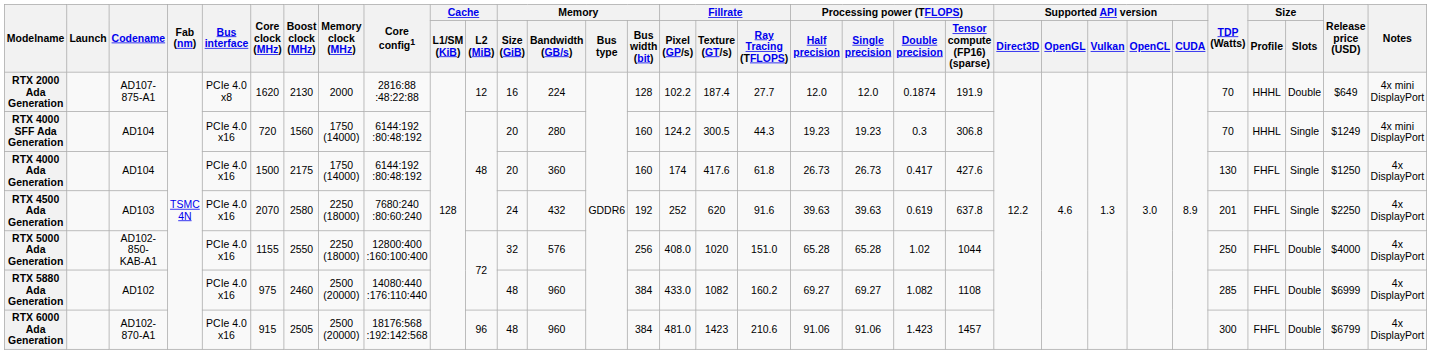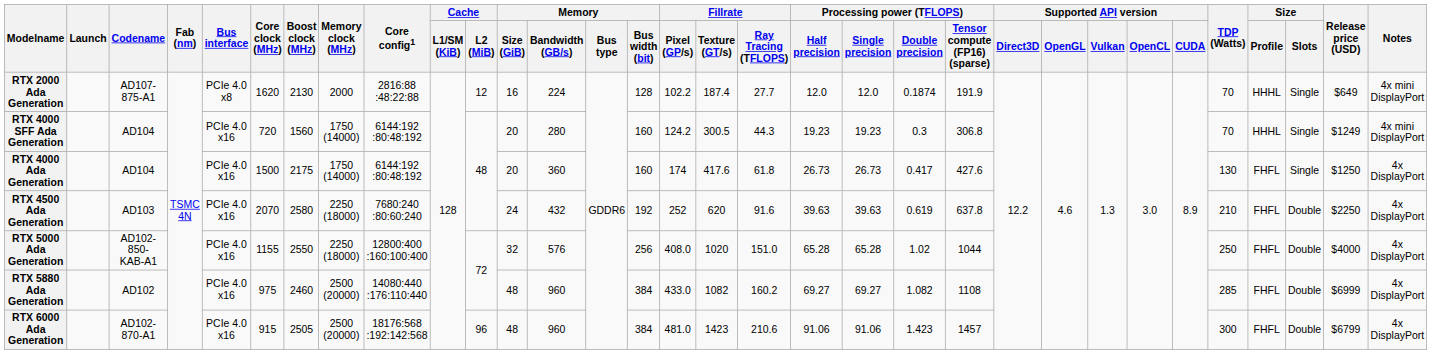 <table class="mw-datatable wikitable sortable sort-under" style="font-size:85%; text-align:center;">
 <tr>
 <th rowspan="2">Modelname</th>
 <th rowspan="2">Launch</th>
 <th rowspan="2"><a href='#'>Codename</a></th>
 <th rowspan="2">Fab (<a href='#'>nm</a>)</th>
 <th rowspan="2"><a href='#'>Bus</a> <a href='#'>interface</a></th>
 <th rowspan="2">Core clock (<a href='#'>MHz</a>)</th>
 <th rowspan="2">Boost clock (<a href='#'>MHz</a>)</th>
 <th rowspan="2">Memory clock (<a href='#'>MHz</a>)</th>
 <th rowspan="2">Core config<sup>1</sup></th>
 <th colspan="2"><a href='#'>Cache</a></th>
 <th colspan="4">Memory</th>
 <th colspan="3"><a href='#'>Fillrate</a></th>
 <th colspan="4">Processing power (T<a href='#'>FLOPS</a>) </th>
 <th colspan="5">Supported <a href='#'>API</a> version</th>
 <th rowspan="2"><a href='#'>TDP</a> (Watts)</th>
 <th colspan="2">Size</th>
 <th rowspan="2">Release price (USD)</th>
 <th rowspan="2">Notes</th>
 </tr>
 <tr>
 <th>L1/SM (<a href='#'>KiB</a>)</th>
 <th>L2<br>(<a href='#'>MiB</a>)</th>
 <th>Size (<a href='#'>GiB</a>)</th>
 <th>Bandwidth (<a href='#'>GB/s</a>)</th>
 <th>Bus type</th>
 <th>Bus width (<a href='#'>bit</a>)</th>
 <th>Pixel (<a href='#'>GP</a>/s)</th>
 <th>Texture (<a href='#'>GT</a>/s)</th>
 <th><a href='#'>Ray Tracing</a> (T<a href='#'>FLOPS</a>)</th>
 <th><a href='#'>Half precision</a></th>
 <th><a href='#'>Single precision</a></th>
 <th><a href='#'>Double precision</a></th>
 <th><a href='#'>Tensor</a> compute (FP16) (sparse)</th>
 <th><a href='#'>Direct3D</a></th>
 <th><a href='#'>OpenGL</a></th>
 <th><a href='#'>Vulkan</a></th>
 <th><a href='#'>OpenCL</a></th>
 <th><a href='#'>CUDA</a></th>
 <th>Profile</th>
 <th>Slots</th>
 </tr>
 <tr>
 <th>RTX 2000 Ada Generation </th>
 <td></td>
 <td>AD107-875-A1</td>
 <td rowspan="7"><a href='#'>TSMC</a> <a href='#'>4N</a></td>
 <td>PCIe 4.0 x8</td>
 <td>1620</td>
 <td>2130</td>
 <td>2000</td>
 <td>2816:88 :48:22:88</td>
 <td rowspan="7">128</td>
 <td>12</td>
 <td>16</td>
 <td>224</td>
 <td rowspan="7">GDDR6</td>
 <td>128</td>
 <td>102.2</td>
 <td>187.4</td>
 <td>27.7</td>
 <td>12.0</td>
 <td>12.0</td>
 <td>0.1874</td>
 <td>191.9</td>
 <td rowspan="7">12.2</td>
 <td rowspan="7">4.6</td>
 <td rowspan="7">1.3</td>
 <td rowspan="7">3.0</td>
 <td rowspan="7">8.9</td>
 <td>70</td>
 <td>HHHL</td>
-<td>Double</td>
+<td>Single</td>
 <td>$649</td>
 <td>4x mini DisplayPort</td>
 </tr>
 <tr>
 <th>RTX 4000 SFF Ada Generation </th>
 <td></td>
 <td>AD104</td>
 <td>PCIe 4.0 x16</td>
 <td>720</td>
 <td>1560</td>
 <td>1750<br>(14000)</td>
 <td>6144:192 :80:48:192</td>
 <td rowspan="3">48</td>
 <td>20</td>
 <td>280</td>
 <td>160</td>
 <td>124.2</td>
 <td>300.5</td>
 <td>44.3</td>
 <td>19.23</td>
 <td>19.23</td>
 <td>0.3</td>
 <td>306.8</td>
 <td>70</td>
 <td>HHHL</td>
 <td>Single</td>
 <td>$1249</td>
 <td>4x mini DisplayPort</td>
 </tr>
 <tr>
 <th>RTX 4000 Ada Generation </th>
 <td></td>
 <td>AD104</td>
 <td>PCIe 4.0 x16</td>
 <td>1500</td>
 <td>2175</td>
 <td>1750<br>(14000)</td>
 <td>6144:192 :80:48:192</td>
 <td>20</td>
 <td>360</td>
 <td>160</td>
 <td>174</td>
 <td>417.6</td>
 <td>61.8</td>
 <td>26.73</td>
 <td>26.73</td>
 <td>0.417</td>
 <td>427.6</td>
 <td>130</td>
 <td>FHFL</td>
 <td>Single</td>
 <td>$1250</td>
 <td>4x DisplayPort</td>
 </tr>
 <tr>
 <th>RTX 4500 Ada Generation </th>
 <td></td>
 <td>AD103</td>
 <td>PCIe 4.0 x16</td>
 <td>2070</td>
 <td>2580</td>
 <td>2250<br>(18000)</td>
 <td>7680:240 :80:60:240</td>
 <td>24</td>
 <td>432</td>
 <td>192</td>
 <td>252</td>
 <td>620</td>
 <td>91.6</td>
 <td>39.63</td>
 <td>39.63</td>
 <td>0.619</td>
 <td>637.8</td>
-<td>201</td>
+<td>210</td>
 <td>FHFL</td>
-<td>Single</td>
+<td>Double</td>
 <td>$2250</td>
 <td>4x DisplayPort</td>
 </tr>
 <tr>
 <th>RTX 5000 Ada Generation </th>
 <td></td>
 <td>AD102-850-<br>KAB-A1</td>
 <td>PCIe 4.0 x16</td>
 <td>1155</td>
 <td>2550</td>
 <td>2250 (18000)</td>
 <td>12800:400 :160:100:400</td>
 <td rowspan="2">72</td>
 <td>32</td>
 <td>576</td>
 <td>256</td>
 <td>408.0</td>
 <td>1020</td>
 <td>151.0</td>
 <td>65.28</td>
 <td>65.28</td>
 <td>1.02</td>
 <td>1044</td>
 <td>250</td>
 <td>FHFL</td>
 <td>Double</td>
 <td>$4000</td>
 <td>4x DisplayPort</td>
 </tr>
 <tr>
 <th>RTX 5880 Ada Generation </th>
 <td></td>
 <td>AD102</td>
 <td>PCIe 4.0 x16</td>
 <td>975</td>
 <td>2460</td>
 <td>2500<br>(20000)</td>
 <td>14080:440 :176:110:440</td>
 <td>48</td>
 <td>960</td>
 <td>384</td>
 <td>433.0</td>
 <td>1082</td>
 <td>160.2</td>
 <td>69.27</td>
 <td>69.27</td>
 <td>1.082</td>
 <td>1108</td>
 <td>285</td>
 <td>FHFL</td>
 <td>Double</td>
 <td>$6999</td>
 <td>4x DisplayPort</td>
 </tr>
 <tr>
 <th>RTX 6000 Ada Generation </th>
 <td></td>
 <td>AD102-870-A1</td>
 <td>PCIe 4.0 x16</td>
 <td>915</td>
 <td>2505</td>
 <td>2500<br>(20000)</td>
 <td>18176:568 :192:142:568</td>
 <td>96</td>
 <td>48</td>
 <td>960</td>
 <td>384</td>
 <td>481.0</td>
 <td>1423</td>
 <td>210.6</td>
 <td>91.06</td>
 <td>91.06</td>
 <td>1.423</td>
 <td>1457</td>
 <td>300</td>
 <td>FHFL</td>
 <td>Double</td>
 <td>$6799</td>
 <td>4x DisplayPort</td>
 </tr>
 </table>
